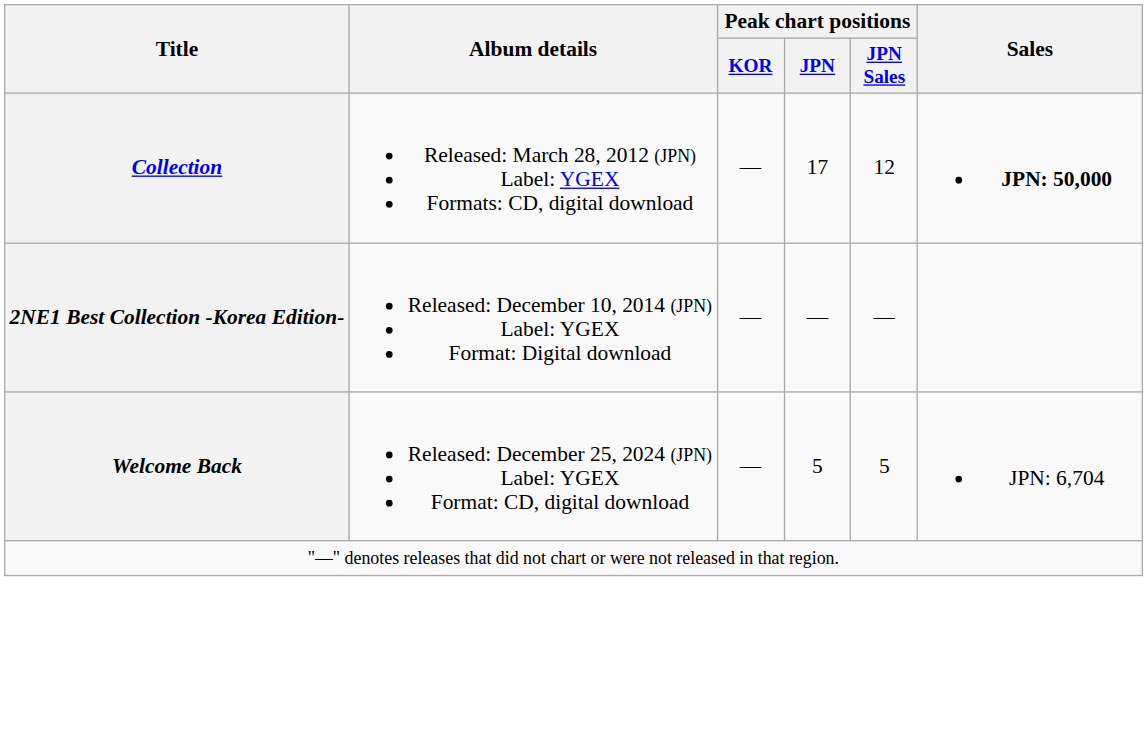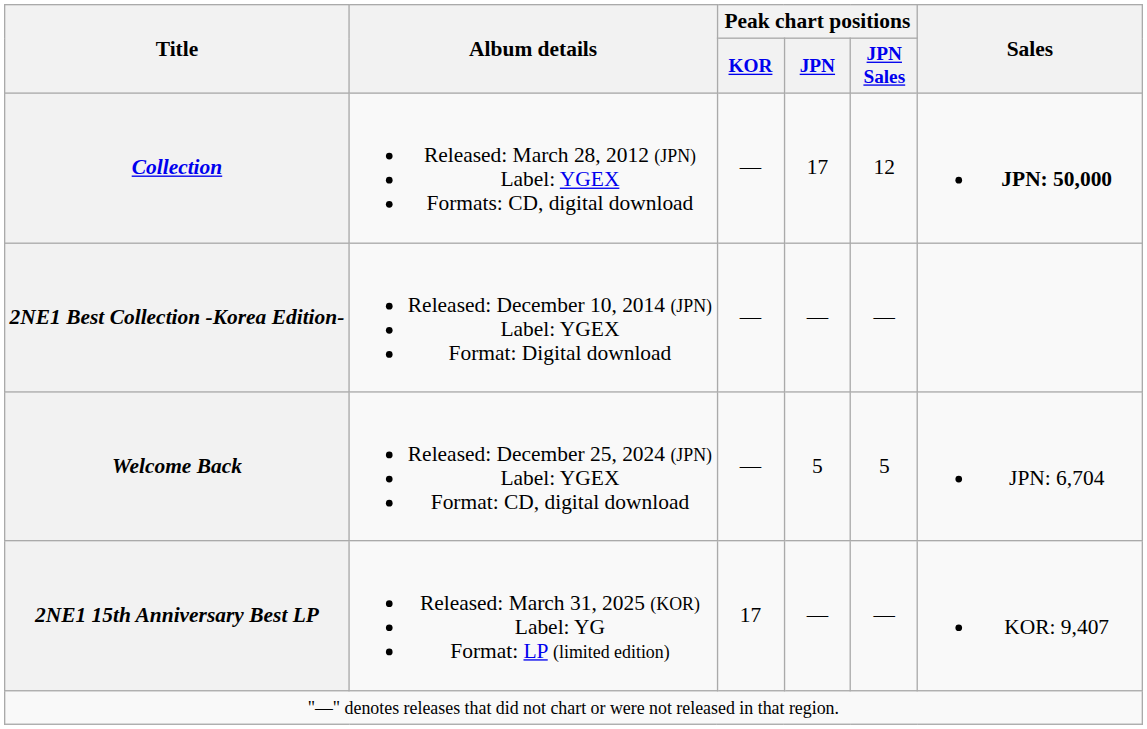 <table class="wikitable plainrowheaders" style="text-align:center;">
 <tr>
 <th rowspan="2">Title</th>
 <th rowspan="2">Album details</th>
 <th colspan="3">Peak chart positions</th>
 <th rowspan="2" style="width:10em;">Sales</th>
 </tr>
 <tr>
 <th scope="col" style="width:3em;font-size:90%;"><a href='#'>KOR</a><br></th>
 <th scope="col" style="width:3em;font-size:90%;"><a href='#'>JPN</a><br></th>
 <th scope="col" style="width:3em;font-size:90%;"><a href='#'>JPN Sales</a><br></th>
 </tr>
 <tr>
 <th scope="row"><em><a href='#'>Collection</a></em></th>
 <td><br><ul><li>Released: March 28, 2012 <small>(JPN)</small></li><li>Label: <a href='#'>YGEX</a></li><li>Formats: CD, digital download</li></ul></td>
 <td>—</td>
 <td>17</td>
 <td>12</td>
 <td><strong><br><ul><li>JPN: 50,000</li></ul></strong></td>
 </tr>
 <tr>
 <th scope="row"><em>2NE1 Best Collection -Korea Edition-</em></th>
 <td><br><ul><li>Released: December 10, 2014 <small>(JPN)</small></li><li>Label: YGEX</li><li>Format: Digital download</li></ul></td>
 <td>—</td>
 <td>—</td>
 <td>—</td>
 <td></td>
 </tr>
 <tr>
 <th scope="row"><em>Welcome Back</em></th>
 <td><br><ul><li>Released: December 25, 2024 <small>(JPN)</small></li><li>Label: YGEX</li><li>Format: CD, digital download</li></ul></td>
 <td>—</td>
 <td>5</td>
 <td>5</td>
 <td><br><ul><li>JPN: 6,704</li></ul></td>
 </tr>
 <tr>
+<th scope="row"><em>2NE1 15th Anniversary Best LP</em></th>
+<td><br><ul><li>Released: March 31, 2025 <small>(KOR)</small></li><li>Label: YG</li><li>Format: <a href='#'>LP</a> <small>(limited edition)</small></li></ul></td>
+<td>17</td>
+<td>—</td>
+<td>—</td>
+<td><br><ul><li>KOR: 9,407</li></ul></td>
+</tr>
+<tr>
 <td colspan="6"><small>"—" denotes releases that did not chart or were not released in that region.</small></td>
 </tr>
 </table>
